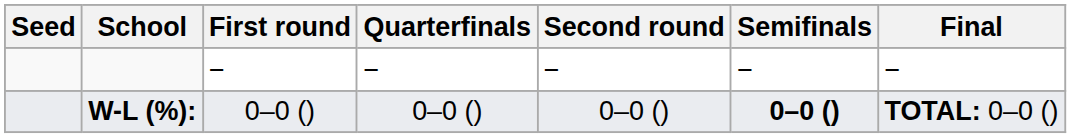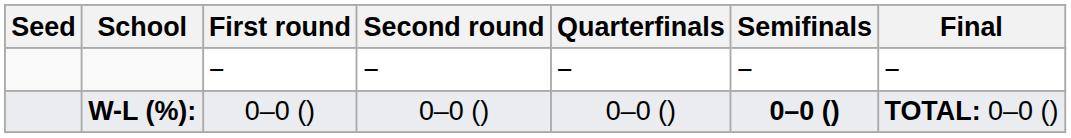 <table class="sortable wikitable" style="white-space:nowrap; font-size:90%;">
 <tr>
 <th>Seed</th>
 <th>School</th>
 <th>First round</th>
+<th>Second round</th>
 <th>Quarterfinals</th>
-<th>Second round</th>
 <th>Semifinals</th>
 <th>Final</th>
 </tr>
 <tr>
 <td></td>
 <td></td>
 <td style="background:#FFF;">−</td>
 <td style="background:#FFF;">−</td>
 <td style="background:#FFF;">−</td>
 <td style="background:#FFF;">−</td>
 <td style="background:#FFF;">−</td>
 </tr>
 <tr class="sortbottom"  style="text-align:center; background:#EAECF0;">
 <td></td>
 <td><strong>W-L (%):</strong></td>
 <td>0–0 ()</td>
 <td>0–0 ()</td>
 <td>0–0 ()</td>
 <td><strong>0–0 ()</strong></td>
 <td><strong>TOTAL:</strong> 0–0 ()</td>
 </tr>
 </table>
